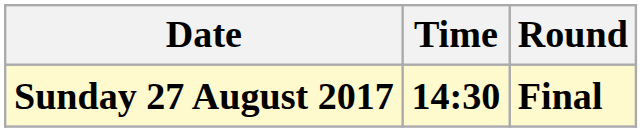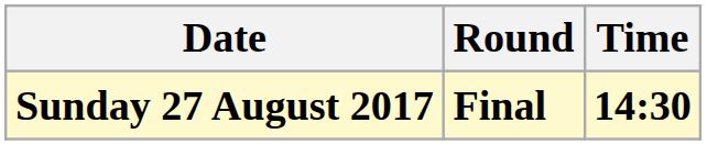 <table class="wikitable">
 <tr>
 <th>Date</th>
+<th>Round</th>
 <th>Time</th>
-<th>Round</th>
 </tr>
 <tr>
 <td style=background:lemonchiffon><strong>Sunday 27 August 2017</strong></td>
+<td style=background:lemonchiffon><strong>Final</strong></td>
 <td style=background:lemonchiffon><strong>14:30</strong></td>
-<td style=background:lemonchiffon><strong>Final</strong></td>
 </tr>
 </table>
